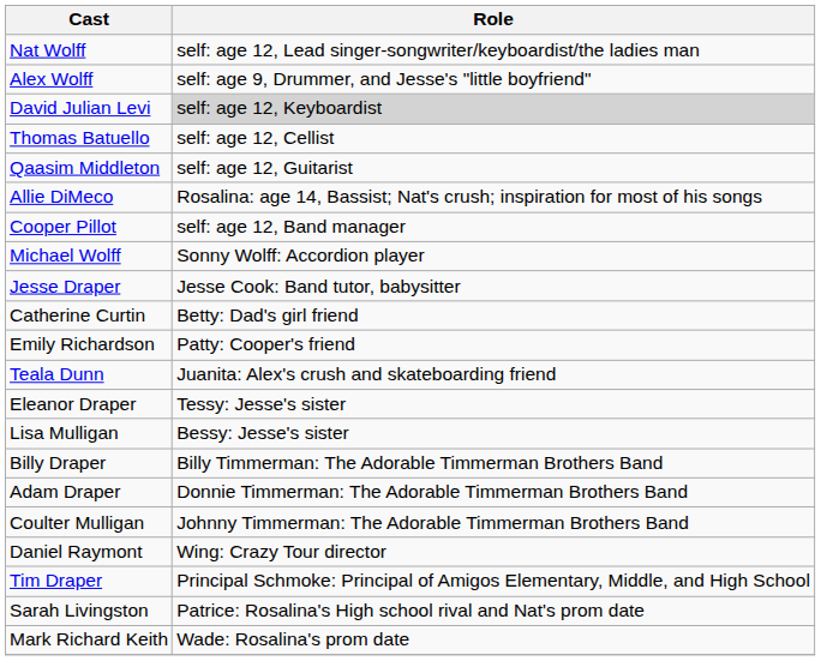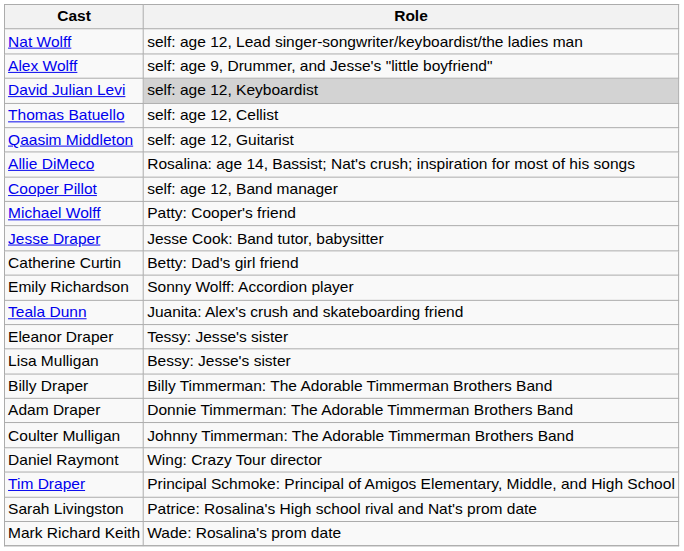 <table class="wikitable">
 <tr>
 <th>Cast</th>
 <th>Role</th>
 </tr>
 <tr>
 <td><a href='#'>Nat Wolff</a></td>
 <td>self: age 12, Lead singer-songwriter/keyboardist/the ladies man</td>
 </tr>
 <tr>
 <td><a href='#'>Alex Wolff</a></td>
 <td>self: age 9, Drummer, and Jesse's "little boyfriend"</td>
 </tr>
 <tr>
 <td><a href='#'>David Julian Levi</a></td>
 <td style="background: lightgrey;">self: age 12, Keyboardist</td>
 </tr>
 <tr>
 <td><a href='#'>Thomas Batuello</a></td>
 <td>self: age 12, Cellist</td>
 </tr>
 <tr>
 <td><a href='#'>Qaasim Middleton</a></td>
 <td>self: age 12, Guitarist</td>
 </tr>
 <tr>
 <td><a href='#'>Allie DiMeco</a></td>
 <td>Rosalina: age 14, Bassist; Nat's crush; inspiration for most of his songs</td>
 </tr>
 <tr>
 <td><a href='#'>Cooper Pillot</a></td>
 <td>self: age 12, Band manager</td>
 </tr>
 <tr>
 <td><a href='#'>Michael Wolff</a></td>
-<td>Sonny Wolff: Accordion player</td>
+<td>Patty: Cooper's friend</td>
 </tr>
 <tr>
 <td><a href='#'>Jesse Draper</a></td>
 <td>Jesse Cook: Band tutor, babysitter</td>
 </tr>
 <tr>
 <td>Catherine Curtin</td>
 <td>Betty: Dad's girl friend</td>
 </tr>
 <tr>
 <td>Emily Richardson</td>
-<td>Patty: Cooper's friend</td>
+<td>Sonny Wolff: Accordion player</td>
 </tr>
 <tr>
 <td><a href='#'>Teala Dunn</a></td>
 <td>Juanita: Alex's crush and skateboarding friend</td>
 </tr>
 <tr>
 <td>Eleanor Draper</td>
 <td>Tessy: Jesse's sister</td>
 </tr>
 <tr>
 <td>Lisa Mulligan</td>
 <td>Bessy: Jesse's sister</td>
 </tr>
 <tr>
 <td>Billy Draper</td>
 <td>Billy Timmerman: The Adorable Timmerman Brothers Band</td>
 </tr>
 <tr>
 <td>Adam Draper</td>
 <td>Donnie Timmerman: The Adorable Timmerman Brothers Band</td>
 </tr>
 <tr>
 <td>Coulter Mulligan</td>
 <td>Johnny Timmerman: The Adorable Timmerman Brothers Band</td>
 </tr>
 <tr>
 <td>Daniel Raymont</td>
 <td>Wing: Crazy Tour director</td>
 </tr>
 <tr>
 <td><a href='#'>Tim Draper</a></td>
 <td>Principal Schmoke: Principal of Amigos Elementary, Middle, and High School</td>
 </tr>
 <tr>
 <td>Sarah Livingston</td>
 <td>Patrice: Rosalina's High school rival and Nat's prom date</td>
 </tr>
 <tr>
 <td>Mark Richard Keith</td>
 <td>Wade: Rosalina's prom date</td>
 </tr>
 <tr>
 </tr>
 </table>
